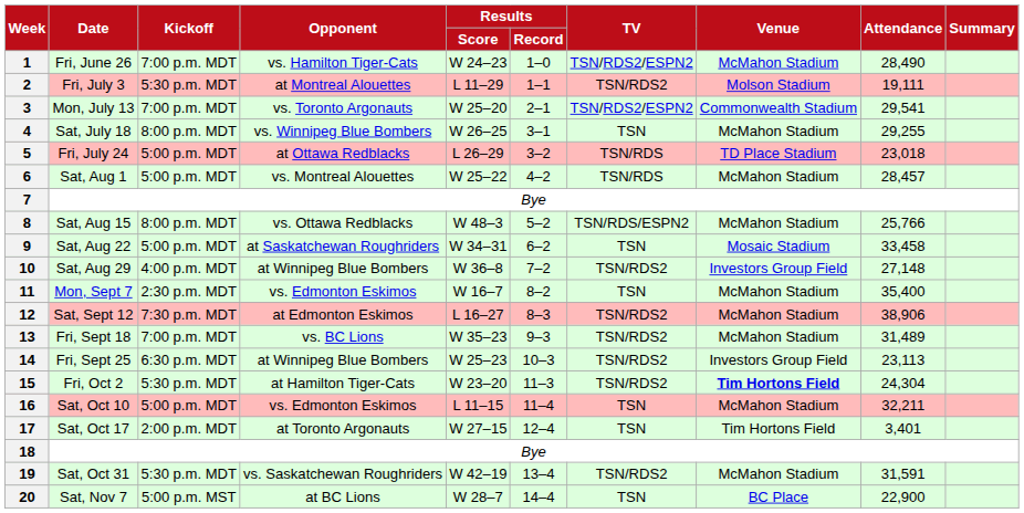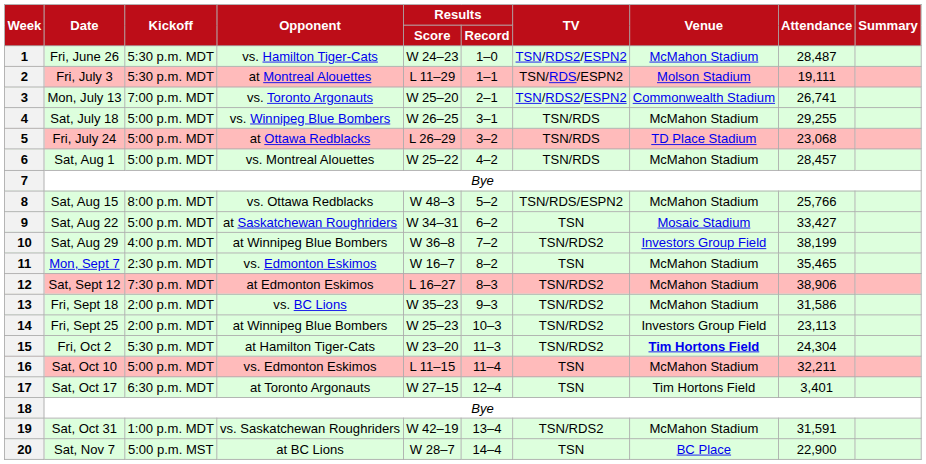 <table class="wikitable" style="font-size: 95%;">
 <tr>
 <th style="background:#BD0D18;color:#FFFFFF;" rowspan=2>Week</th>
 <th style="background:#BD0D18;color:#FFFFFF;" rowspan=2>Date</th>
 <th style="background:#BD0D18;color:#FFFFFF;" rowspan=2>Kickoff</th>
 <th style="background:#BD0D18;color:#FFFFFF;" rowspan=2>Opponent</th>
 <th style="background:#BD0D18;color:#FFFFFF;" colspan=2>Results</th>
 <th style="background:#BD0D18;color:#FFFFFF;" rowspan=2>TV</th>
 <th style="background:#BD0D18;color:#FFFFFF;" rowspan=2>Venue</th>
 <th style="background:#BD0D18;color:#FFFFFF;" rowspan=2>Attendance</th>
 <th style="background:#BD0D18;color:#FFFFFF;" rowspan=2>Summary</th>
 </tr>
 <tr>
 <th style="background:#BD0D18;color:#FFFFFF;">Score</th>
 <th style="background:#BD0D18;color:#FFFFFF;">Record</th>
 </tr>
 <tr align="center" bgcolor="#ddffdd">
 <th align="center"><strong>1</strong></th>
 <td align="center">Fri, June 26</td>
-<td align="center">7:00 p.m. MDT</td>
+<td align="center">5:30 p.m. MDT</td>
 <td align="center">vs. <a href='#'>Hamilton Tiger-Cats</a></td>
 <td align="center">W 24–23</td>
 <td align="center">1–0</td>
 <td align="center"><a href='#'>TSN</a>/<a href='#'>RDS2</a>/<a href='#'>ESPN2</a></td>
 <td align="center"><a href='#'>McMahon Stadium</a></td>
-<td align="center">28,490</td>
+<td align="center">28,487</td>
 <td align="center"></td>
 </tr>
 <tr align="center" bgcolor="#ffbbbb">
 <th align="center"><strong>2</strong></th>
 <td align="center">Fri, July 3</td>
 <td align="center">5:30 p.m. MDT</td>
 <td align="center">at <a href='#'>Montreal Alouettes</a></td>
 <td align="center">L 11–29</td>
 <td align="center">1–1</td>
-<td align="center">TSN/RDS2</td>
+<td align="center">TSN/<a href='#'>RDS</a>/ESPN2</td>
 <td align="center"><a href='#'>Molson Stadium</a></td>
 <td align="center">19,111</td>
 <td align="center"></td>
 </tr>
 <tr align="center" bgcolor="#ddffdd">
 <th align="center"><strong>3</strong></th>
 <td align="center">Mon, July 13</td>
 <td align="center">7:00 p.m. MDT</td>
 <td align="center">vs. <a href='#'>Toronto Argonauts</a></td>
 <td align="center">W 25–20</td>
 <td align="center">2–1</td>
 <td align="center"><a href='#'>TSN</a>/<a href='#'>RDS2</a>/<a href='#'>ESPN2</a></td>
 <td align="center"><a href='#'>Commonwealth Stadium</a></td>
-<td align="center">29,541</td>
+<td align="center">26,741</td>
 <td align="center"></td>
 </tr>
 <tr align="center" bgcolor="#ddffdd">
 <th align="center"><strong>4</strong></th>
 <td align="center">Sat, July 18</td>
-<td align="center">8:00 p.m. MDT</td>
+<td align="center">5:00 p.m. MDT</td>
 <td align="center">vs. <a href='#'>Winnipeg Blue Bombers</a></td>
 <td align="center">W 26–25</td>
 <td align="center">3–1</td>
-<td align="center">TSN</td>
+<td align="center">TSN/RDS</td>
 <td align="center">McMahon Stadium</td>
 <td align="center">29,255</td>
 <td align="center"></td>
 </tr>
 <tr align="center" bgcolor="#ffbbbb">
 <th align="center"><strong>5</strong></th>
 <td align="center">Fri, July 24</td>
 <td align="center">5:00 p.m. MDT</td>
 <td align="center">at <a href='#'>Ottawa Redblacks</a></td>
 <td align="center">L 26–29 </td>
 <td align="center">3–2</td>
 <td align="center">TSN/RDS</td>
 <td align="center"><a href='#'>TD Place Stadium</a></td>
-<td align="center">23,018</td>
+<td align="center">23,068</td>
 <td align="center"></td>
 </tr>
 <tr align="center" bgcolor="#ddffdd">
 <th align="center"><strong>6</strong></th>
 <td align="center">Sat, Aug 1</td>
 <td align="center">5:00 p.m. MDT</td>
 <td align="center">vs. Montreal Alouettes</td>
 <td align="center">W 25–22</td>
 <td align="center">4–2</td>
 <td align="center">TSN/RDS</td>
 <td align="center">McMahon Stadium</td>
 <td align="center">28,457</td>
 <td align="center"></td>
 </tr>
 <tr align="center" bgcolor="#ffffff">
 <th align="center"><strong>7</strong></th>
 <td colspan=9 align="center" valign="middle"><em>Bye</em></td>
 </tr>
 <tr align="center" bgcolor="#ddffdd">
 <th align="center"><strong>8</strong></th>
 <td align="center">Sat, Aug 15</td>
 <td align="center">8:00 p.m. MDT</td>
 <td align="center">vs. Ottawa Redblacks</td>
 <td align="center">W 48–3</td>
 <td align="center">5–2</td>
 <td align="center">TSN/RDS/ESPN2</td>
 <td align="center">McMahon Stadium</td>
 <td align="center">25,766</td>
 <td align="center"></td>
 </tr>
 <tr align="center" bgcolor="#ddffdd">
 <th align="center"><strong>9</strong></th>
 <td align="center">Sat, Aug 22</td>
 <td align="center">5:00 p.m. MDT</td>
 <td align="center">at <a href='#'>Saskatchewan Roughriders</a></td>
 <td align="center">W 34–31</td>
 <td align="center">6–2</td>
 <td align="center">TSN</td>
 <td align="center"><a href='#'>Mosaic Stadium</a></td>
-<td align="center">33,458</td>
+<td align="center">33,427</td>
 <td align="center"></td>
 </tr>
 <tr align="center" bgcolor="#ddffdd">
 <th align="center"><strong>10</strong></th>
 <td align="center">Sat, Aug 29</td>
 <td align="center">4:00 p.m. MDT</td>
 <td align="center">at Winnipeg Blue Bombers</td>
 <td align="center">W 36–8</td>
 <td align="center">7–2</td>
 <td align="center">TSN/RDS2</td>
 <td align="center"><a href='#'>Investors Group Field</a></td>
-<td align="center">27,148</td>
+<td align="center">38,199</td>
 <td align="center"></td>
 </tr>
 <tr align="center" bgcolor="#ddffdd">
 <th align="center"><strong>11</strong></th>
 <td align="center"><a href='#'>Mon, Sept 7</a></td>
 <td align="center">2:30 p.m. MDT</td>
 <td align="center">vs. <a href='#'>Edmonton Eskimos</a></td>
 <td align="center">W 16–7</td>
 <td align="center">8–2</td>
 <td align="center">TSN</td>
 <td align="center">McMahon Stadium</td>
-<td align="center">35,400</td>
+<td align="center">35,465</td>
 <td align="center"></td>
 </tr>
 <tr align="center" bgcolor="#ffbbbb">
 <th align="center"><strong>12</strong></th>
 <td align="center">Sat, Sept 12</td>
 <td align="center">7:30 p.m. MDT</td>
 <td align="center">at Edmonton Eskimos</td>
 <td align="center">L 16–27</td>
 <td align="center">8–3</td>
 <td align="center">TSN/RDS2</td>
 <td align="center">McMahon Stadium</td>
 <td align="center">38,906</td>
 <td align="center"></td>
 </tr>
 <tr align="center" bgcolor="#ddffdd">
 <th align="center"><strong>13</strong></th>
 <td align="center">Fri, Sept 18</td>
-<td align="center">7:00 p.m. MDT</td>
+<td align="center">2:00 p.m. MDT</td>
 <td align="center">vs. <a href='#'>BC Lions</a></td>
 <td align="center">W 35–23</td>
 <td align="center">9–3</td>
 <td align="center">TSN/RDS2</td>
 <td align="center">McMahon Stadium</td>
-<td align="center">31,489</td>
+<td align="center">31,586</td>
 <td align="center"></td>
 </tr>
 <tr align="center" bgcolor="#ddffdd">
 <th align="center"><strong>14</strong></th>
 <td align="center">Fri, Sept 25</td>
-<td align="center">6:30 p.m. MDT</td>
+<td align="center">2:00 p.m. MDT</td>
 <td align="center">at Winnipeg Blue Bombers</td>
 <td align="center">W 25–23</td>
 <td align="center">10–3</td>
 <td align="center">TSN/RDS2</td>
 <td align="center">Investors Group Field</td>
 <td align="center">23,113</td>
 <td align="center"></td>
 </tr>
 <tr align="center" bgcolor="#ddffdd">
 <th align="center"><strong>15</strong></th>
 <td align="center">Fri, Oct 2</td>
 <td align="center">5:30 p.m. MDT</td>
 <td align="center">at Hamilton Tiger-Cats</td>
 <td align="center">W 23–20</td>
 <td align="center">11–3</td>
 <td align="center">TSN/RDS2</td>
 <td align="center"><strong><a href='#'>Tim Hortons Field</a></strong></td>
 <td align="center">24,304</td>
 <td align="center"></td>
 </tr>
 <tr align="center" bgcolor="#ffbbbb">
 <th align="center"><strong>16</strong></th>
 <td align="center">Sat, Oct 10</td>
 <td align="center">5:00 p.m. MDT</td>
 <td align="center">vs. Edmonton Eskimos</td>
 <td align="center">L 11–15</td>
 <td align="center">11–4</td>
 <td align="center">TSN</td>
 <td align="center">McMahon Stadium</td>
 <td align="center">32,211</td>
 <td align="center"></td>
 </tr>
 <tr align="center" bgcolor="#ddffdd">
 <th align="center"><strong>17</strong></th>
 <td align="center">Sat, Oct 17</td>
-<td align="center">2:00 p.m. MDT</td>
+<td align="center">6:30 p.m. MDT</td>
 <td align="center">at Toronto Argonauts</td>
 <td align="center">W 27–15</td>
 <td align="center">12–4</td>
 <td align="center">TSN</td>
 <td align="center">Tim Hortons Field</td>
 <td align="center">3,401</td>
 <td align="center"></td>
 </tr>
 <tr align="center" bgcolor="#ffffff">
 <th align="center"><strong>18</strong></th>
 <td colspan=9 align="center" valign="middle"><em>Bye</em></td>
 </tr>
 <tr align="center" bgcolor="#ddffdd">
 <th align="center"><strong>19</strong></th>
 <td align="center">Sat, Oct 31</td>
-<td align="center">5:30 p.m. MDT</td>
+<td align="center">1:00 p.m. MDT</td>
 <td align="center">vs. Saskatchewan Roughriders</td>
 <td align="center">W 42–19</td>
 <td align="center">13–4</td>
 <td align="center">TSN/RDS2</td>
 <td align="center">McMahon Stadium</td>
 <td align="center">31,591</td>
 <td align="center"></td>
 </tr>
 <tr align="center" bgcolor="#ddffdd">
 <th align="center"><strong>20</strong></th>
 <td align="center">Sat, Nov 7</td>
 <td align="center">5:00 p.m. MST</td>
 <td align="center">at BC Lions</td>
 <td align="center">W 28–7</td>
 <td align="center">14–4</td>
 <td align="center">TSN</td>
 <td align="center"><a href='#'>BC Place</a></td>
 <td align="center">22,900</td>
 <td align="center"></td>
 </tr>
 </table>
